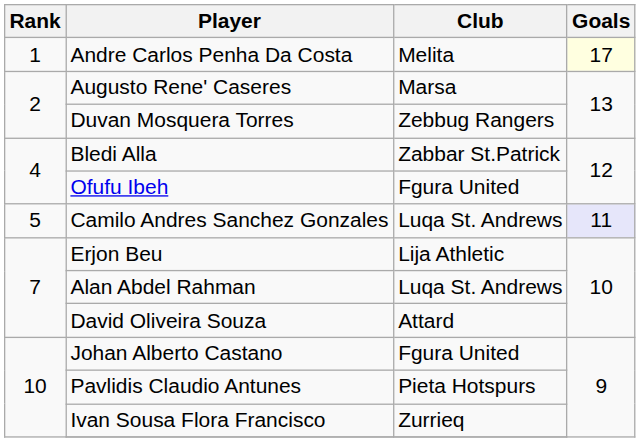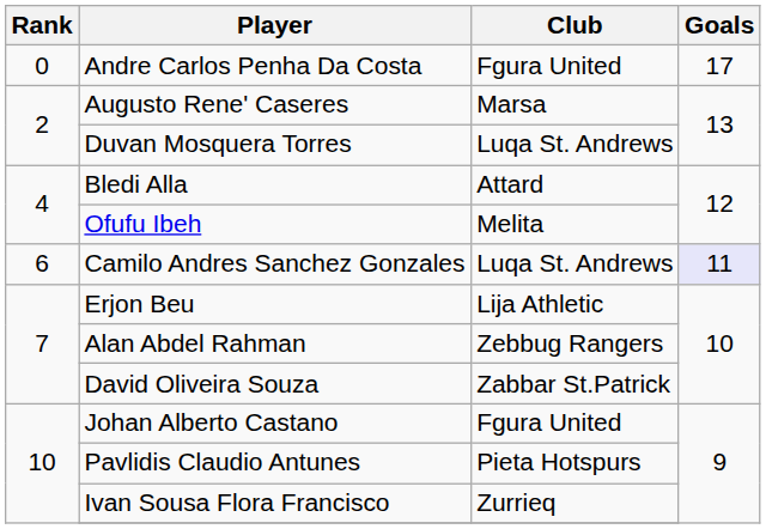 <table class="wikitable">
 <tr>
 <th>Rank</th>
 <th>Player</th>
 <th>Club</th>
 <th>Goals</th>
 </tr>
 <tr>
-<td align="center" rowspan="1">1</td>
+<td align="center" rowspan="1">0</td>
 <td> Andre Carlos Penha Da Costa</td>
-<td>Melita</td>
-<td align="center" rowspan="1" style="background: lightyellow;">17</td>
+<td>Fgura United</td>
+<td align="center" rowspan="1">17</td>
 </tr>
 <tr>
 <td align="center" rowspan="2">2</td>
 <td> Augusto Rene' Caseres</td>
 <td>Marsa</td>
 <td align="center" rowspan="2">13</td>
 </tr>
 <tr>
 <td> Duvan Mosquera Torres</td>
-<td>Zebbug Rangers</td>
+<td>Luqa St. Andrews</td>
 </tr>
 <tr>
 <td align="center" rowspan="2">4</td>
 <td> Bledi Alla</td>
-<td>Zabbar St.Patrick</td>
+<td>Attard</td>
 <td align="center" rowspan="2">12</td>
 </tr>
 <tr>
 <td> <a href='#'>Ofufu Ibeh</a></td>
-<td>Fgura United</td>
+<td>Melita</td>
 </tr>
 <tr>
-<td align="center" rowspan="1">5</td>
+<td align="center" rowspan="1">6</td>
 <td> Camilo Andres Sanchez Gonzales</td>
 <td>Luqa St. Andrews</td>
 <td align="center" rowspan="1" style="background: lavender;">11</td>
 </tr>
 <tr>
 <td align="center" rowspan="3">7</td>
 <td> Erjon Beu</td>
 <td>Lija Athletic</td>
 <td align="center" rowspan="3">10</td>
 </tr>
 <tr>
 <td> Alan Abdel Rahman</td>
-<td>Luqa St. Andrews</td>
+<td>Zebbug Rangers</td>
 </tr>
 <tr>
 <td> David Oliveira Souza</td>
-<td>Attard</td>
+<td>Zabbar St.Patrick</td>
 </tr>
 <tr>
 <td align="center" rowspan="4">10</td>
 <td> Johan Alberto Castano</td>
 <td>Fgura United</td>
 <td align="center" rowspan="4">9</td>
 </tr>
 <tr>
 <td> Pavlidis Claudio Antunes</td>
 <td>Pieta Hotspurs</td>
 </tr>
 <tr>
 <td> Ivan Sousa Flora Francisco</td>
 <td>Zurrieq</td>
 </tr>
 <tr>
 </tr>
 </table>
